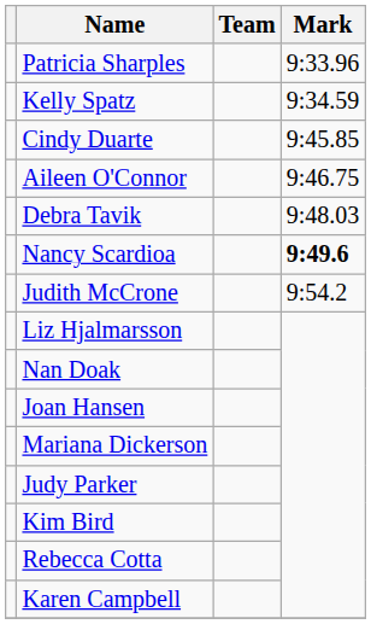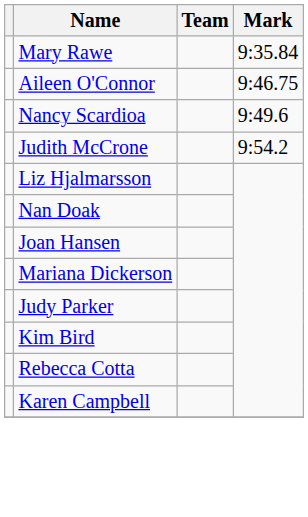 <table class=wikitable>
 <tr>
 <th></th>
 <th>Name</th>
 <th>Team</th>
 <th>Mark</th>
 </tr>
 <tr>
 <td></td>
-<td><a href='#'>Patricia Sharples</a></td>
+<td><a href='#'>Mary Rawe</a></td>
 <td></td>
-<td>9:33.96</td>
-</tr>
-<tr>
-<td></td>
-<td><a href='#'>Kelly Spatz</a></td>
-<td></td>
-<td>9:34.59</td>
-</tr>
-<tr>
-<td></td>
-<td><a href='#'>Cindy Duarte</a></td>
-<td></td>
-<td>9:45.85</td>
+<td>9:35.84</td>
 </tr>
 <tr>
 <td></td>
 <td><a href='#'>Aileen O'Connor</a></td>
 <td></td>
 <td>9:46.75</td>
 </tr>
 <tr>
 <td></td>
-<td><a href='#'>Debra Tavik</a></td>
-<td></td>
-<td>9:48.03</td>
-</tr>
-<tr>
-<td></td>
 <td><a href='#'>Nancy Scardioa</a></td>
 <td></td>
-<td><strong>9:49.6</strong></td>
+<td>9:49.6</td>
 </tr>
 <tr>
 <td></td>
 <td><a href='#'>Judith McCrone</a></td>
 <td></td>
 <td>9:54.2</td>
 </tr>
 <tr>
 <td></td>
 <td><a href='#'>Liz Hjalmarsson</a></td>
 <td></td>
 <td rowspan=8></td>
 </tr>
 <tr>
 <td></td>
 <td><a href='#'>Nan Doak</a></td>
 <td></td>
 </tr>
 <tr>
 <td></td>
 <td><a href='#'>Joan Hansen</a></td>
 <td></td>
 </tr>
 <tr>
 <td></td>
 <td><a href='#'>Mariana Dickerson</a></td>
 <td></td>
 </tr>
 <tr>
 <td></td>
 <td><a href='#'>Judy Parker</a></td>
 <td></td>
 </tr>
 <tr>
 <td></td>
 <td><a href='#'>Kim Bird</a></td>
 <td></td>
 </tr>
 <tr>
 <td></td>
 <td><a href='#'>Rebecca Cotta</a></td>
 <td></td>
 </tr>
 <tr>
 <td></td>
 <td><a href='#'>Karen Campbell</a></td>
 <td></td>
 </tr>
 <tr>
 </tr>
 </table>
